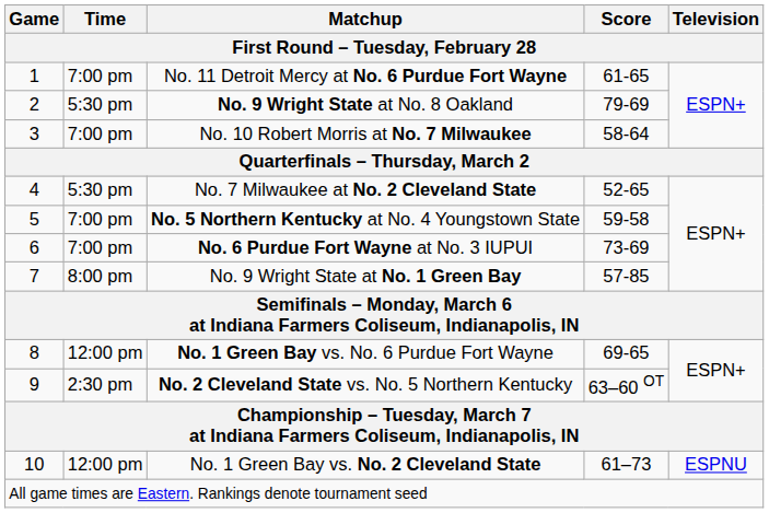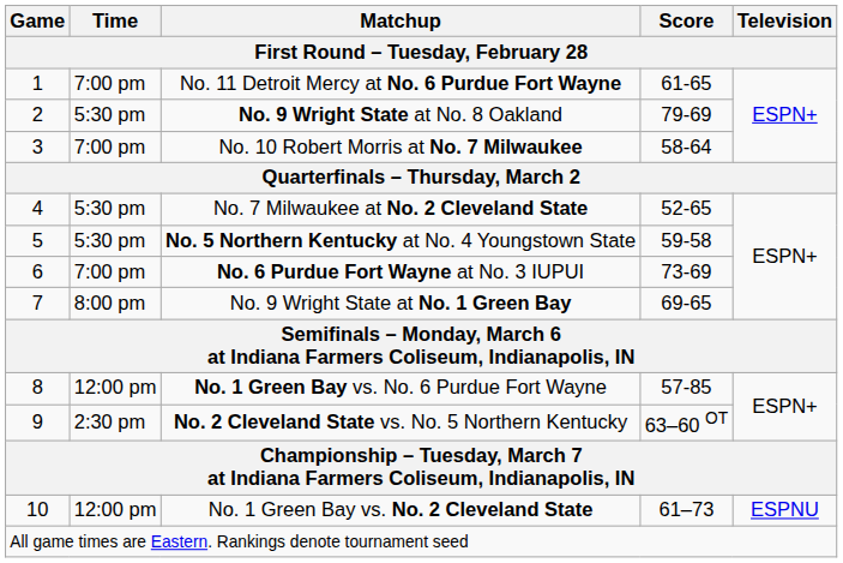 <table class="wikitable">
 <tr>
 <th>Game</th>
 <th>Time</th>
 <th>Matchup</th>
 <th>Score</th>
 <th>Television</th>
 </tr>
 <tr>
 <th colspan="5">First Round – Tuesday, February 28</th>
 </tr>
 <tr>
 <td align="center">1</td>
 <td>7:00 pm</td>
 <td align="center">No. 11 Detroit Mercy at <strong>No. 6 Purdue Fort Wayne</strong></td>
 <td align="center">61-65</td>
 <td rowspan="3" align="center"><a href='#'>ESPN+</a></td>
 </tr>
 <tr>
 <td align="center">2</td>
 <td>5:30 pm</td>
 <td align="center"><strong>No. 9 Wright State</strong> at No. 8 Oakland</td>
 <td align="center">79-69</td>
 </tr>
 <tr>
 <td align="center">3</td>
 <td>7:00 pm</td>
 <td align="center">No. 10 Robert Morris at <strong>No. 7 Milwaukee</strong></td>
 <td align="center">58-64</td>
 </tr>
 <tr>
 <th colspan="5">Quarterfinals – Thursday, March 2</th>
 </tr>
 <tr>
 <td align="center">4</td>
 <td>5:30 pm</td>
 <td align="center">No. 7 Milwaukee at <strong>No. 2 Cleveland State</strong></td>
 <td align="center">52-65</td>
 <td rowspan="4" align="center">ESPN+</td>
 </tr>
 <tr>
 <td align="center">5</td>
-<td>7:00 pm</td>
+<td>5:30 pm</td>
 <td align="center"><strong>No. 5 Northern Kentucky</strong> at No. 4 Youngstown State</td>
 <td align="center">59-58</td>
 </tr>
 <tr>
 <td align="center">6</td>
 <td>7:00 pm</td>
 <td align="center"><strong>No. 6 Purdue Fort Wayne</strong> at No. 3 IUPUI</td>
 <td align="center">73-69</td>
 </tr>
 <tr>
 <td align="center">7</td>
 <td>8:00 pm</td>
 <td align="center">No. 9 Wright State at <strong>No. 1 Green Bay</strong></td>
-<td align="center">57-85</td>
+<td align="center">69-65</td>
 </tr>
 <tr>
 <th colspan="5">Semifinals – Monday, March 6<br>at Indiana Farmers Coliseum, Indianapolis, IN</th>
 </tr>
 <tr>
 <td align="center">8</td>
 <td>12:00 pm</td>
 <td align="center"><strong>No. 1 Green Bay</strong> vs. No. 6 Purdue Fort Wayne</td>
-<td align="center">69-65</td>
+<td align="center">57-85</td>
 <td rowspan="2" align="center">ESPN+</td>
 </tr>
 <tr>
 <td align="center">9</td>
 <td>2:30 pm</td>
 <td align="center"><strong>No. 2 Cleveland State</strong> vs. No. 5 Northern Kentucky</td>
 <td align="center">63–60 <sup>OT</sup></td>
 </tr>
 <tr>
 <th colspan="5">Championship – Tuesday, March 7<br>at Indiana Farmers Coliseum, Indianapolis, IN</th>
 </tr>
 <tr>
 <td align="center">10</td>
 <td>12:00 pm</td>
 <td align="center">No. 1 Green Bay vs. <strong>No. 2 Cleveland State</strong></td>
 <td align="center">61–73</td>
 <td align="center"><a href='#'>ESPNU</a></td>
 </tr>
 <tr>
 <td colspan="5"><small>All game times are <a href='#'>Eastern</a>. Rankings denote tournament seed</small></td>
 </tr>
 </table>
